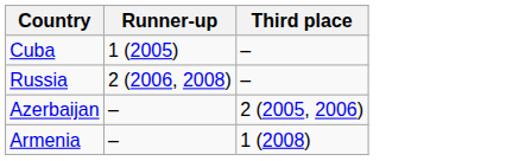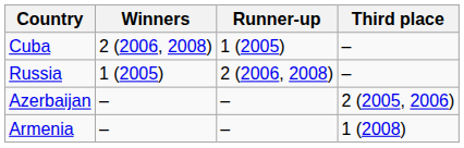 <table class="wikitable" style="font-size:95%">
 <tr>
 <th>Country</th>
+<th>Winners</th>
 <th>Runner-up</th>
 <th>Third place</th>
 </tr>
 <tr>
 <td> <a href='#'>Cuba</a></td>
+<td>2 (<a href='#'>2006</a>, <a href='#'>2008</a>)</td>
 <td>1 (<a href='#'>2005</a>)</td>
 <td>–</td>
 </tr>
 <tr>
 <td> <a href='#'>Russia</a></td>
+<td>1 (<a href='#'>2005</a>)</td>
 <td>2 (<a href='#'>2006</a>, <a href='#'>2008</a>)</td>
 <td>–</td>
 </tr>
 <tr>
 <td> <a href='#'>Azerbaijan</a></td>
 <td>–</td>
+<td>–</td>
 <td>2 (<a href='#'>2005</a>, <a href='#'>2006</a>)</td>
 </tr>
 <tr>
 <td> <a href='#'>Armenia</a></td>
 <td>–</td>
+<td>–</td>
 <td>1 (<a href='#'>2008</a>)</td>
 </tr>
 </table>
